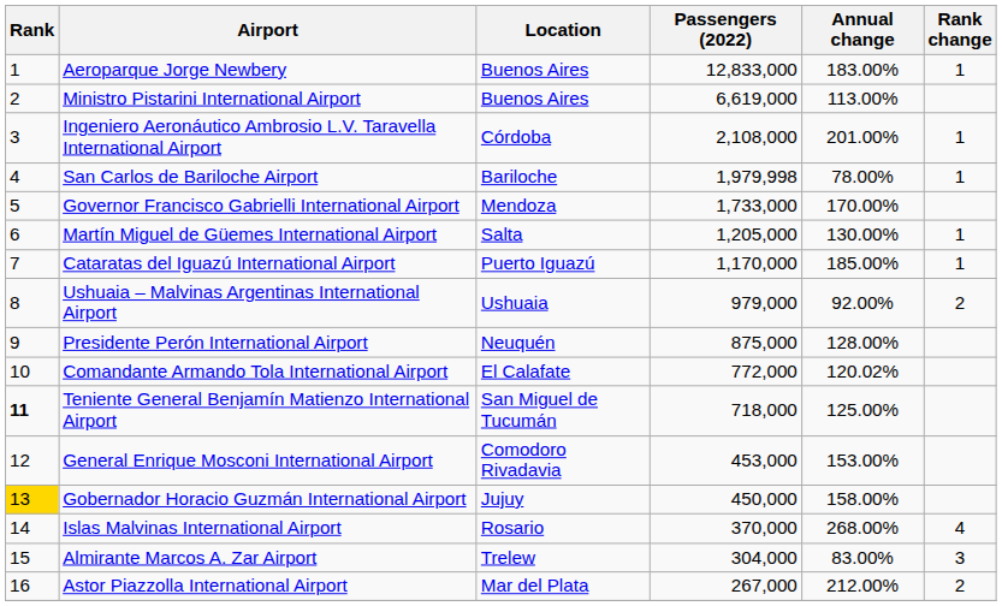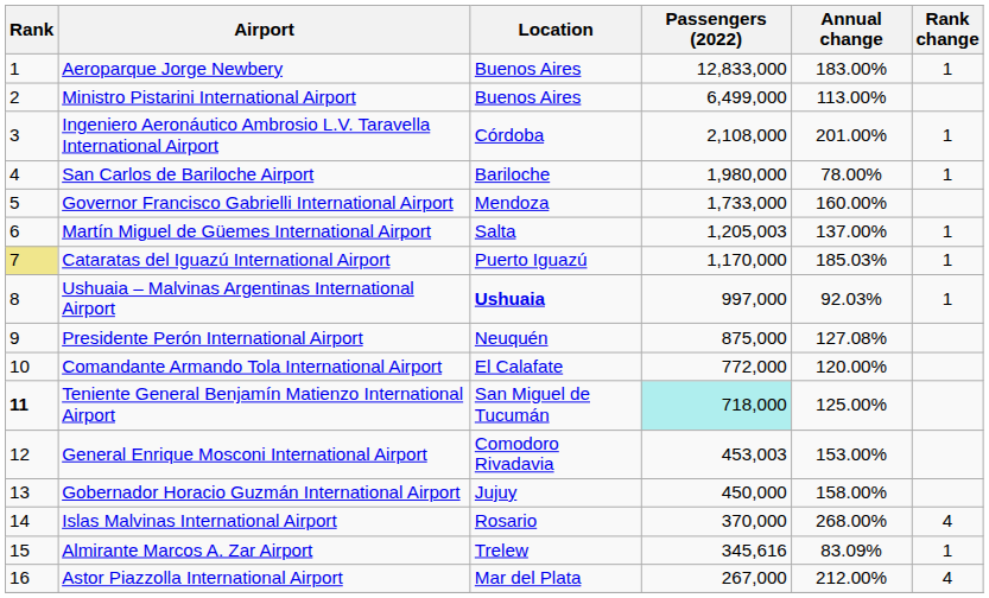 <table class="wikitable sortable">
 <tr>
 <th>Rank</th>
 <th>Airport</th>
 <th>Location</th>
 <th>Passengers (2022)</th>
 <th>Annual change</th>
 <th>Rank<br>change</th>
 </tr>
 <tr>
 <td>1</td>
 <td><a href='#'>Aeroparque Jorge Newbery</a></td>
 <td><a href='#'>Buenos Aires</a></td>
 <td style="text-align:right;">12,833,000</td>
 <td style="text-align:center;">183.00%</td>
 <td style="text-align:center;">1</td>
 </tr>
 <tr>
 <td>2</td>
 <td><a href='#'>Ministro Pistarini International Airport</a></td>
 <td><a href='#'>Buenos Aires</a></td>
-<td style="text-align:right;">6,619,000</td>
+<td style="text-align:right;">6,499,000</td>
 <td style="text-align:center;">113.00%</td>
 <td style="text-align:center;"></td>
 </tr>
 <tr>
 <td>3</td>
 <td><a href='#'>Ingeniero Aeronáutico Ambrosio L.V. Taravella International Airport</a></td>
 <td><a href='#'>Córdoba</a></td>
 <td style="text-align:right;">2,108,000</td>
 <td style="text-align:center;">201.00%</td>
 <td style="text-align:center;">1</td>
 </tr>
 <tr>
 <td>4</td>
 <td><a href='#'>San Carlos de Bariloche Airport</a></td>
 <td><a href='#'>Bariloche</a></td>
-<td style="text-align:right;">1,979,998</td>
+<td style="text-align:right;">1,980,000</td>
 <td style="text-align:center;">78.00%</td>
 <td style="text-align:center;">1</td>
 </tr>
 <tr>
 <td>5</td>
 <td><a href='#'>Governor Francisco Gabrielli International Airport</a></td>
 <td><a href='#'>Mendoza</a></td>
 <td style="text-align:right;">1,733,000</td>
-<td style="text-align:center;"> 170.00%</td>
+<td style="text-align:center;"> 160.00%</td>
 <td style="text-align:center;"></td>
 </tr>
 <tr>
 <td>6</td>
 <td><a href='#'>Martín Miguel de Güemes International Airport</a></td>
 <td><a href='#'>Salta</a></td>
-<td style="text-align:right;">1,205,000</td>
-<td style="text-align:center;">130.00%</td>
+<td style="text-align:right;">1,205,003</td>
+<td style="text-align:center;">137.00%</td>
 <td style="text-align:center;">1</td>
 </tr>
 <tr>
-<td>7</td>
+<td style="background: khaki;">7</td>
 <td><a href='#'>Cataratas del Iguazú International Airport</a></td>
 <td><a href='#'>Puerto Iguazú</a></td>
 <td style="text-align:right;">1,170,000</td>
-<td style="text-align:center;">185.00%</td>
+<td style="text-align:center;">185.03%</td>
 <td style="text-align:center;">1</td>
 </tr>
 <tr>
 <td>8</td>
 <td><a href='#'>Ushuaia – Malvinas Argentinas International Airport</a></td>
-<td><a href='#'>Ushuaia</a></td>
-<td style="text-align:right;">979,000</td>
-<td style="text-align:center;">92.00%</td>
-<td style="text-align:center;">2</td>
+<td><strong><a href='#'>Ushuaia</a></strong></td>
+<td style="text-align:right;">997,000</td>
+<td style="text-align:center;">92.03%</td>
+<td style="text-align:center;">1</td>
 </tr>
 <tr>
 <td>9</td>
 <td><a href='#'>Presidente Perón International Airport</a></td>
 <td><a href='#'>Neuquén</a></td>
 <td style="text-align:right;">875,000</td>
-<td style="text-align:center;">128.00%</td>
+<td style="text-align:center;">127.08%</td>
 <td style="text-align:center;"></td>
 </tr>
 <tr>
 <td>10</td>
 <td><a href='#'>Comandante Armando Tola International Airport</a></td>
 <td><a href='#'>El Calafate</a></td>
 <td style="text-align:right;">772,000</td>
-<td style="text-align:center;">120.02%</td>
+<td style="text-align:center;">120.00%</td>
 <td style="text-align:center;"></td>
 </tr>
 <tr>
 <td><strong>11</strong></td>
 <td><a href='#'>Teniente General Benjamín Matienzo International Airport</a></td>
 <td><a href='#'>San Miguel de Tucumán</a></td>
-<td style="text-align:right;">718,000</td>
+<td style="background: paleturquoise; text-align:right;">718,000</td>
 <td style="text-align:center;">125.00%</td>
 <td style="text-align:center;"></td>
 </tr>
 <tr>
 <td>12</td>
 <td><a href='#'>General Enrique Mosconi International Airport</a></td>
 <td><a href='#'>Comodoro Rivadavia</a></td>
-<td style="text-align:right;">453,000</td>
+<td style="text-align:right;">453,003</td>
 <td style="text-align:center;">153.00%</td>
 <td style="text-align:center;"></td>
 </tr>
 <tr>
-<td style="background: gold;">13</td>
+<td>13</td>
 <td><a href='#'>Gobernador Horacio Guzmán International Airport</a></td>
 <td><a href='#'>Jujuy</a></td>
 <td style="text-align:right;">450,000</td>
 <td style="text-align:center;">158.00%</td>
 <td style="text-align:center;"></td>
 </tr>
 <tr>
 <td>14</td>
 <td><a href='#'>Islas Malvinas International Airport</a></td>
 <td><a href='#'>Rosario</a></td>
 <td style="text-align:right;">370,000</td>
 <td style="text-align:center;">268.00%</td>
 <td style="text-align:center;">4</td>
 </tr>
 <tr>
 <td>15</td>
 <td><a href='#'>Almirante Marcos A. Zar Airport</a></td>
 <td><a href='#'>Trelew</a></td>
-<td style="text-align:right;">304,000</td>
-<td style="text-align:center;">83.00%</td>
-<td style="text-align:center;">3</td>
+<td style="text-align:right;">345,616</td>
+<td style="text-align:center;">83.09%</td>
+<td style="text-align:center;">1</td>
 </tr>
 <tr>
 <td>16</td>
 <td><a href='#'>Astor Piazzolla International Airport</a></td>
 <td><a href='#'>Mar del Plata</a></td>
 <td style="text-align:right;">267,000</td>
 <td style="text-align:center;">212.00%</td>
-<td style="text-align:center;">2</td>
+<td style="text-align:center;">4</td>
 </tr>
 <tr>
 </tr>
 </table>
